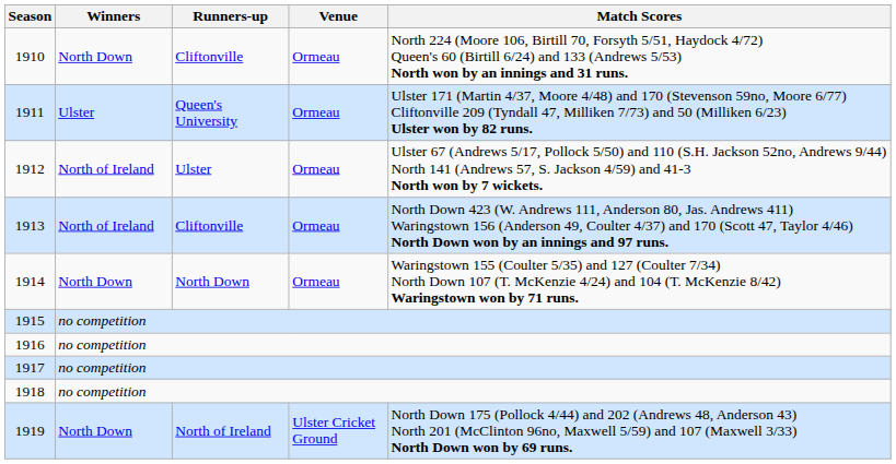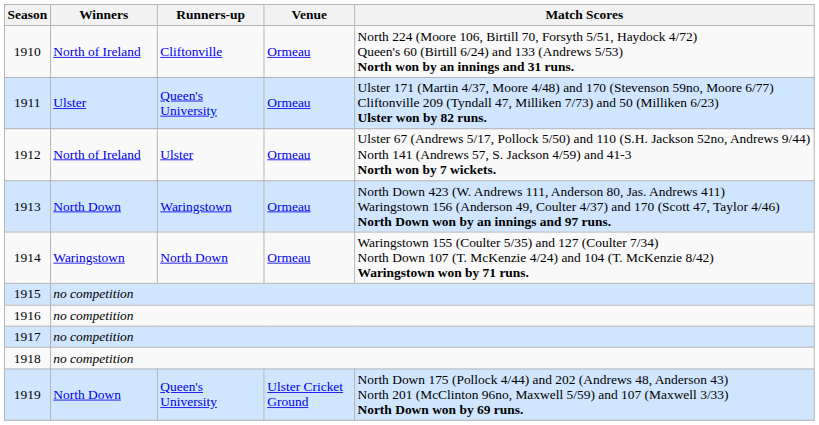 <table class="wikitable">
 <tr>
 <th>Season</th>
 <th width="120">Winners</th>
 <th width="120">Runners-up</th>
 <th width="100">Venue</th>
 <th width="540">Match Scores</th>
 </tr>
 <tr>
 <td align="center">1910</td>
-<td><a href='#'>North Down</a></td>
+<td><a href='#'>North of Ireland</a></td>
 <td><a href='#'>Cliftonville</a></td>
 <td><a href='#'>Ormeau</a></td>
 <td>North 224 (Moore 106, Birtill 70, Forsyth 5/51, Haydock 4/72)<br>Queen's 60 (Birtill 6/24) and 133 (Andrews 5/53)<br><strong>North won by an innings and 31 runs.</strong></td>
 </tr>
 <tr style="background: #D0E6FF;">
 <td align="center">1911</td>
 <td><a href='#'>Ulster</a></td>
 <td><a href='#'>Queen's University</a></td>
 <td><a href='#'>Ormeau</a></td>
 <td>Ulster 171 (Martin 4/37, Moore 4/48) and 170 (Stevenson 59no, Moore 6/77)<br>Cliftonville 209 (Tyndall 47, Milliken 7/73) and 50 (Milliken 6/23)<br><strong>Ulster won by 82 runs.</strong></td>
 </tr>
 <tr>
 <td align="center">1912</td>
 <td><a href='#'>North of Ireland</a></td>
 <td><a href='#'>Ulster</a></td>
 <td><a href='#'>Ormeau</a></td>
 <td>Ulster 67 (Andrews 5/17, Pollock 5/50) and 110 (S.H. Jackson 52no, Andrews 9/44)<br>North 141 (Andrews 57, S. Jackson 4/59) and 41-3<br><strong>North won by 7 wickets.</strong></td>
 </tr>
 <tr style="background: #D0E6FF;">
 <td align="center">1913</td>
-<td><a href='#'>North of Ireland</a></td>
-<td><a href='#'>Cliftonville</a></td>
+<td><a href='#'>North Down</a></td>
+<td><a href='#'>Waringstown</a></td>
 <td><a href='#'>Ormeau</a></td>
 <td>North Down 423 (W. Andrews 111, Anderson 80, Jas. Andrews 411)<br>Waringstown 156 (Anderson 49, Coulter 4/37) and 170 (Scott 47, Taylor 4/46)<br><strong>North Down won by an innings and 97 runs.</strong></td>
 </tr>
 <tr>
 <td align="center">1914</td>
-<td><a href='#'>North Down</a></td>
+<td><a href='#'>Waringstown</a></td>
 <td><a href='#'>North Down</a></td>
 <td><a href='#'>Ormeau</a></td>
 <td>Waringstown 155 (Coulter 5/35) and 127 (Coulter 7/34)<br>North Down 107 (T. McKenzie 4/24) and 104 (T. McKenzie 8/42)<br><strong>Waringstown won by 71 runs.</strong></td>
 </tr>
 <tr style="background: #D0E6FF;">
 <td align="center">1915</td>
 <td colspan=4><em>no competition</em></td>
 </tr>
 <tr>
 <td align="center">1916</td>
 <td colspan=4><em>no competition</em></td>
 </tr>
 <tr style="background: #D0E6FF;">
 <td align="center">1917</td>
 <td colspan=4><em>no competition</em></td>
 </tr>
 <tr>
 <td align="center">1918</td>
 <td colspan=4><em>no competition</em></td>
 </tr>
 <tr style="background: #D0E6FF;">
 <td align="center">1919</td>
 <td><a href='#'>North Down</a></td>
-<td><a href='#'>North of Ireland</a></td>
+<td><a href='#'>Queen's University</a></td>
 <td><a href='#'>Ulster Cricket Ground</a></td>
 <td>North Down 175 (Pollock 4/44) and 202 (Andrews 48, Anderson 43)<br>North 201 (McClinton 96no, Maxwell 5/59) and 107 (Maxwell 3/33)<br><strong>North Down won by 69 runs.</strong></td>
 </tr>
 </table>
